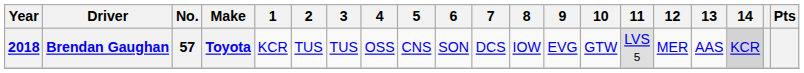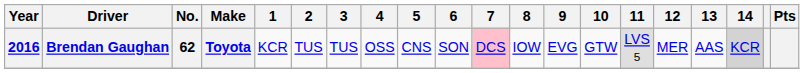 <table class="wikitable" style="text-align:center; font-size:75%">
 <tr>
 <th>Year</th>
 <th>Driver</th>
 <th>No.</th>
 <th>Make</th>
 <th>1</th>
 <th>2</th>
 <th>3</th>
 <th>4</th>
 <th>5</th>
 <th>6</th>
 <th>7</th>
 <th>8</th>
 <th>9</th>
 <th>10</th>
 <th>11</th>
 <th>12</th>
 <th>13</th>
 <th>14</th>
 <th></th>
 <th>Pts</th>
 </tr>
 <tr>
-<th><a href='#'>2018</a></th>
+<th><a href='#'>2016</a></th>
 <th><a href='#'>Brendan Gaughan</a></th>
-<th>57</th>
+<th>62</th>
 <th><a href='#'>Toyota</a></th>
 <td><a href='#'>KCR</a></td>
 <td><a href='#'>TUS</a></td>
 <td><a href='#'>TUS</a></td>
 <td><a href='#'>OSS</a></td>
 <td><a href='#'>CNS</a></td>
 <td><a href='#'>SON</a></td>
-<td><a href='#'>DCS</a></td>
+<td style="background: pink;"><a href='#'>DCS</a></td>
 <td><a href='#'>IOW</a></td>
 <td><a href='#'>EVG</a></td>
 <td><a href='#'>GTW</a></td>
 <td style="background:#DFDFDF;"><a href='#'>LVS</a><br><small>5</small></td>
 <td><a href='#'>MER</a></td>
 <td><a href='#'>AAS</a></td>
 <td style="background: lightgrey;"><a href='#'>KCR</a></td>
 <th></th>
 <th></th>
 </tr>
 <tr>
 </tr>
 </table>
